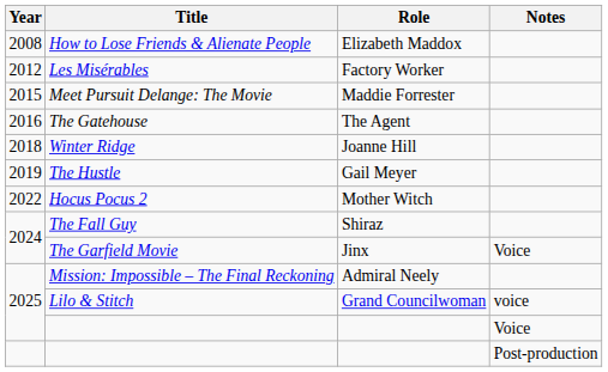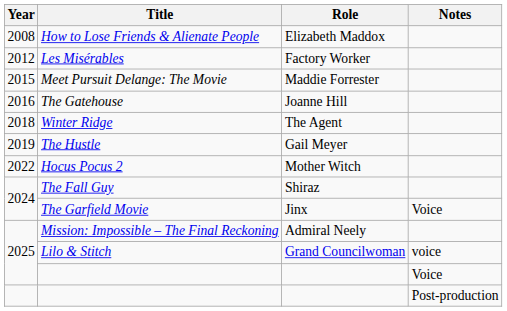 <table class="wikitable sortable">
 <tr>
 <th>Year</th>
 <th>Title</th>
 <th>Role</th>
 <th class=unsortable>Notes</th>
 </tr>
 <tr>
 <td>2008</td>
 <td><em><a href='#'>How to Lose Friends & Alienate People</a></em></td>
 <td>Elizabeth Maddox</td>
 <td></td>
 </tr>
 <tr>
 <td>2012</td>
 <td><em><a href='#'>Les Misérables</a></em></td>
 <td>Factory Worker</td>
 <td></td>
 </tr>
 <tr>
 <td>2015</td>
 <td><em>Meet Pursuit Delange: The Movie</em></td>
 <td>Maddie Forrester</td>
 <td></td>
 </tr>
 <tr>
 <td>2016</td>
 <td><em>The Gatehouse</em></td>
-<td>The Agent</td>
+<td>Joanne Hill</td>
 <td></td>
 </tr>
 <tr>
 <td>2018</td>
 <td><em><a href='#'>Winter Ridge</a></em></td>
-<td>Joanne Hill</td>
+<td>The Agent</td>
 <td></td>
 </tr>
 <tr>
 <td>2019</td>
 <td><em><a href='#'>The Hustle</a></em></td>
 <td>Gail Meyer</td>
 <td></td>
 </tr>
 <tr>
 <td>2022</td>
 <td><em><a href='#'>Hocus Pocus 2</a></em></td>
 <td>Mother Witch</td>
 <td></td>
 </tr>
 <tr>
 <td rowspan="2">2024</td>
 <td><em><a href='#'>The Fall Guy</a></em></td>
 <td>Shiraz</td>
 <td></td>
 </tr>
 <tr>
 <td><em><a href='#'>The Garfield Movie</a></em></td>
 <td>Jinx</td>
 <td>Voice</td>
 </tr>
 <tr>
 <td rowspan="3">2025</td>
 <td><em><a href='#'>Mission: Impossible – The Final Reckoning</a></em></td>
 <td>Admiral Neely</td>
 <td></td>
 </tr>
 <tr>
 <td><em><a href='#'>Lilo & Stitch</a></em></td>
 <td><a href='#'>Grand Councilwoman</a></td>
 <td>voice</td>
 </tr>
 <tr>
 <td></td>
 <td></td>
 <td>Voice</td>
 </tr>
 <tr>
 <td></td>
 <td></td>
 <td></td>
 <td>Post-production</td>
 </tr>
 </table>
